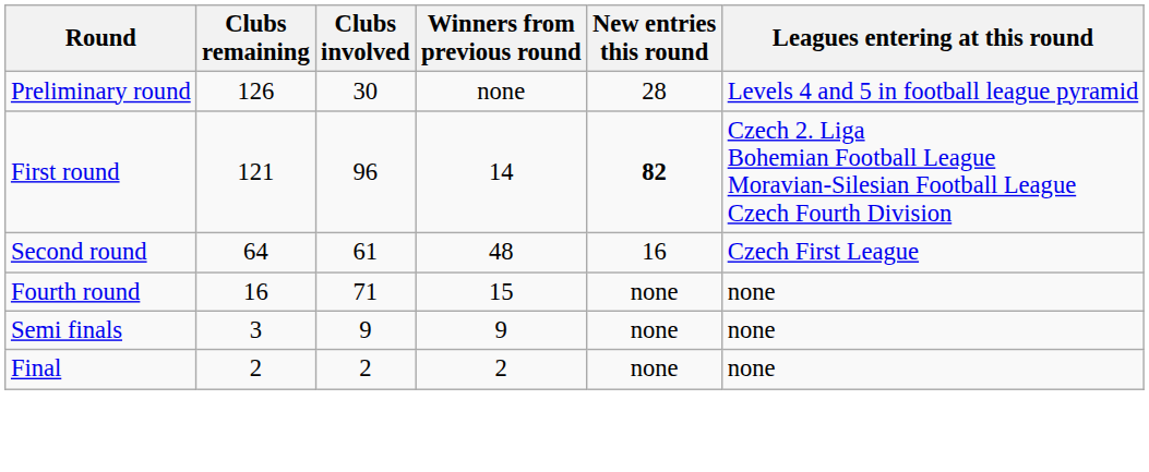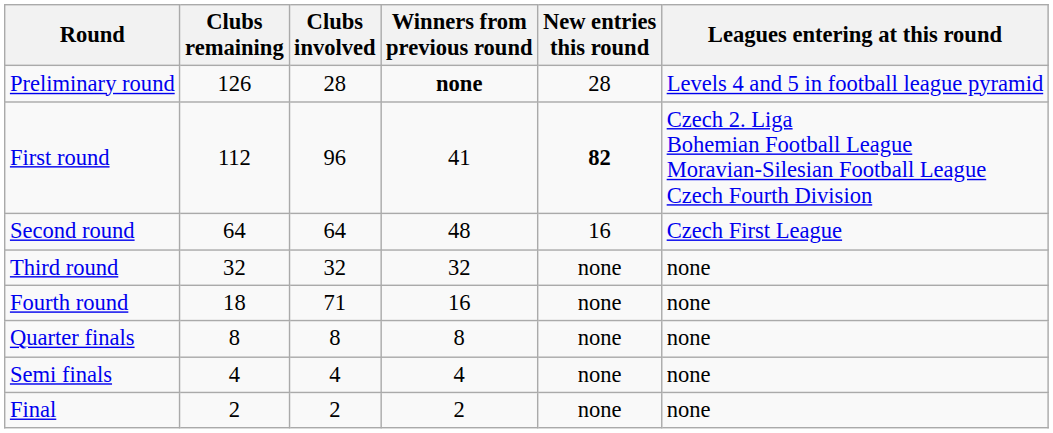 <table class="wikitable">
 <tr>
 <th>Round</th>
 <th>Clubs<br>remaining</th>
 <th>Clubs<br>involved</th>
 <th>Winners from<br>previous round</th>
 <th>New entries<br>this round</th>
 <th>Leagues entering at this round</th>
 </tr>
 <tr>
 <td><a href='#'>Preliminary round</a></td>
 <td align="center">126</td>
-<td align="center">30</td>
-<td align="center">none</td>
+<td align="center">28</td>
+<td align="center"><strong>none</strong></td>
 <td align="center">28</td>
 <td><a href='#'>Levels 4 and 5 in football league pyramid</a></td>
 </tr>
 <tr>
 <td><a href='#'>First round</a></td>
-<td align="center">121</td>
+<td align="center">112</td>
 <td align="center">96</td>
-<td align="center">14</td>
+<td align="center">41</td>
 <td align="center"><strong>82</strong></td>
 <td><a href='#'>Czech 2. Liga</a><br><a href='#'>Bohemian Football League</a><br><a href='#'>Moravian-Silesian Football League</a><br><a href='#'>Czech Fourth Division</a></td>
 </tr>
 <tr>
 <td><a href='#'>Second round</a></td>
 <td align="center">64</td>
-<td align="center">61</td>
+<td align="center">64</td>
 <td align="center">48</td>
 <td align="center">16</td>
 <td><a href='#'>Czech First League</a></td>
 </tr>
 <tr>
+<td><a href='#'>Third round</a></td>
+<td align="center">32</td>
+<td align="center">32</td>
+<td align="center">32</td>
+<td align="center">none</td>
+<td>none</td>
+</tr>
+<tr>
 <td><a href='#'>Fourth round</a></td>
+<td align="center">18</td>
+<td align="center">71</td>
 <td align="center">16</td>
-<td align="center">71</td>
-<td align="center">15</td>
+<td align="center">none</td>
+<td>none</td>
+</tr>
+<tr>
+<td><a href='#'>Quarter finals</a></td>
+<td align="center">8</td>
+<td align="center">8</td>
+<td align="center">8</td>
 <td align="center">none</td>
 <td>none</td>
 </tr>
 <tr>
 <td><a href='#'>Semi finals</a></td>
-<td align="center">3</td>
-<td align="center">9</td>
-<td align="center">9</td>
+<td align="center">4</td>
+<td align="center">4</td>
+<td align="center">4</td>
 <td align="center">none</td>
 <td>none</td>
 </tr>
 <tr>
 <td><a href='#'>Final</a></td>
 <td align="center">2</td>
 <td align="center">2</td>
 <td align="center">2</td>
 <td align="center">none</td>
 <td>none</td>
 </tr>
 </table>
